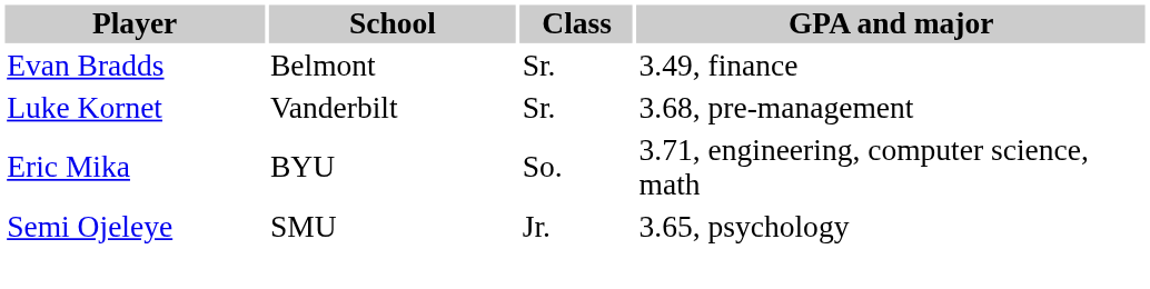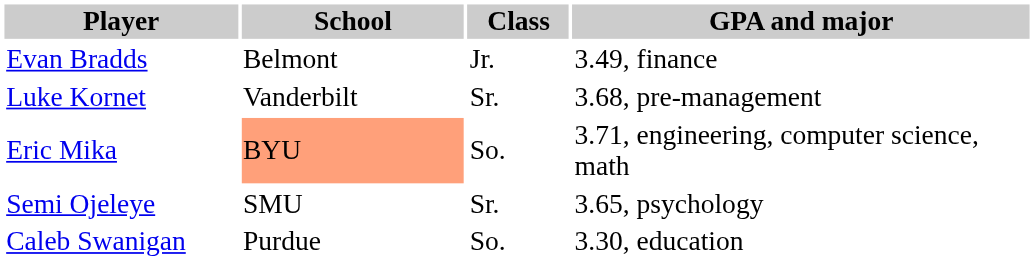 <table style="width:600px" "border:'1' 'solid' 'gray' ">
 <tr>
 <th style="background:#ccc; width:23%;">Player</th>
 <th style="background:#ccc; width:22%;">School</th>
 <th style="background:#ccc; width:10%;">Class</th>
 <th style="background:#ccc; width:45%;">GPA and major</th>
 </tr>
 <tr>
 <td><a href='#'>Evan Bradds</a></td>
 <td>Belmont</td>
-<td>Sr.</td>
+<td>Jr.</td>
 <td>3.49, finance</td>
 </tr>
 <tr>
 <td><a href='#'>Luke Kornet</a></td>
 <td>Vanderbilt</td>
 <td>Sr.</td>
 <td>3.68, pre-management</td>
 </tr>
 <tr>
 <td><a href='#'>Eric Mika</a></td>
-<td>BYU</td>
+<td style="background: lightsalmon;">BYU</td>
 <td>So.</td>
 <td>3.71, engineering, computer science, math</td>
 </tr>
 <tr>
 <td><a href='#'>Semi Ojeleye</a></td>
 <td>SMU</td>
-<td>Jr.</td>
+<td>Sr.</td>
 <td>3.65, psychology</td>
 </tr>
+<tr>
+<td><a href='#'>Caleb Swanigan</a></td>
+<td>Purdue</td>
+<td>So.</td>
+<td>3.30, education</td>
+</tr>
 </table>
